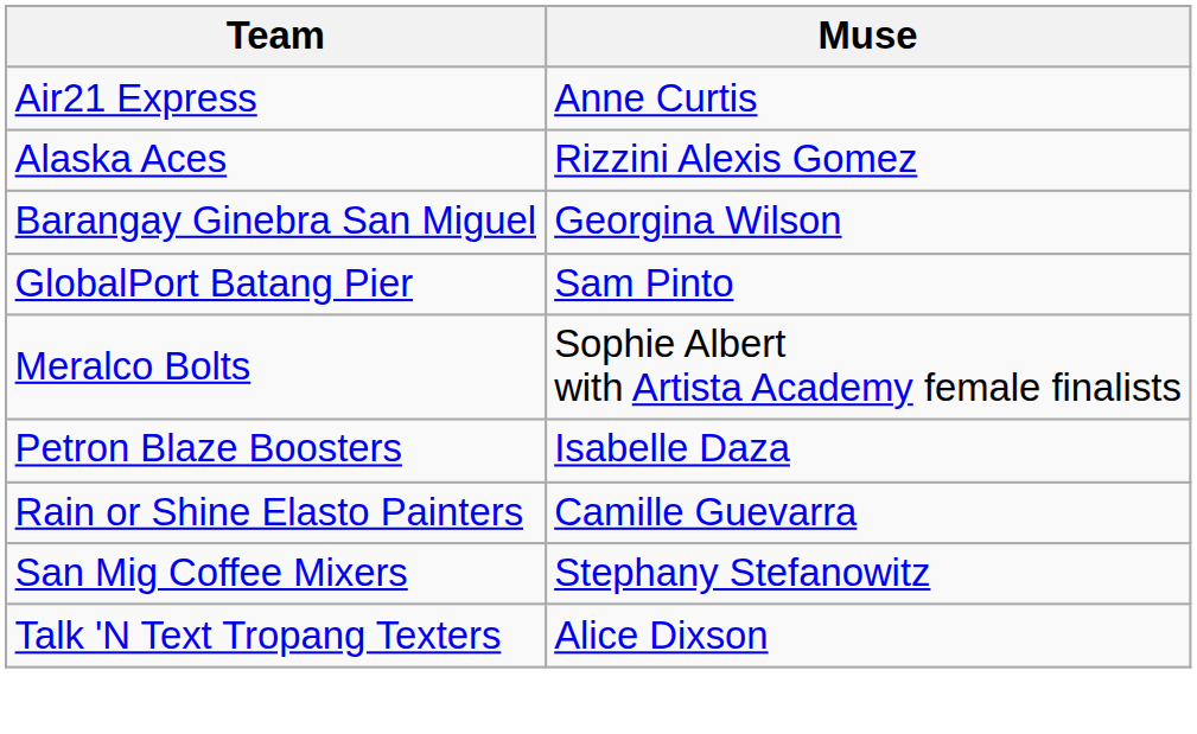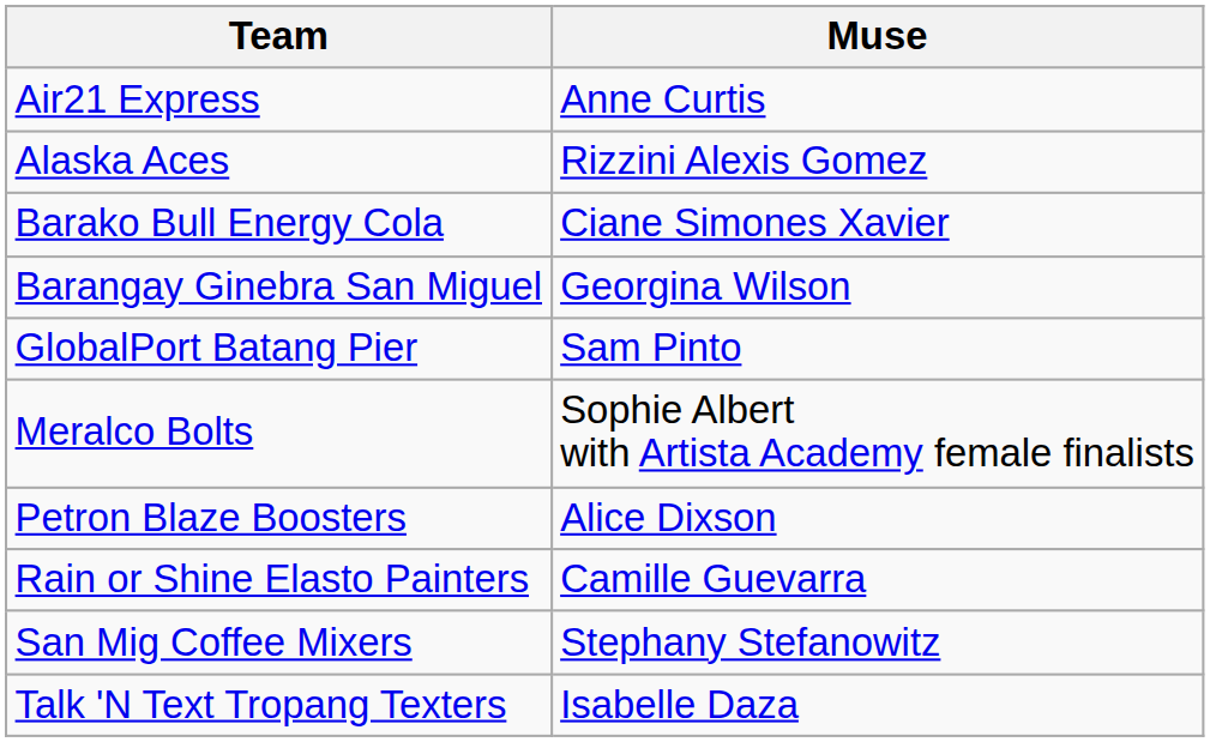 <table class="wikitable sortable sortable">
 <tr>
 <th style= width="50%">Team</th>
 <th style= width="60%">Muse</th>
 </tr>
 <tr>
 <td><a href='#'>Air21 Express</a></td>
 <td><a href='#'>Anne Curtis</a></td>
 </tr>
 <tr>
 <td><a href='#'>Alaska Aces</a></td>
 <td><a href='#'>Rizzini Alexis Gomez</a></td>
+</tr>
+<tr>
+<td><a href='#'>Barako Bull Energy Cola</a></td>
+<td><a href='#'>Ciane Simones Xavier</a></td>
 </tr>
 <tr>
 <td><a href='#'>Barangay Ginebra San Miguel</a></td>
 <td><a href='#'>Georgina Wilson</a></td>
 </tr>
 <tr>
 <td><a href='#'>GlobalPort Batang Pier</a></td>
 <td><a href='#'>Sam Pinto</a></td>
 </tr>
 <tr>
 <td><a href='#'>Meralco Bolts</a></td>
 <td>Sophie Albert<br>with <a href='#'>Artista Academy</a> female finalists</td>
 </tr>
 <tr>
 <td><a href='#'>Petron Blaze Boosters</a></td>
-<td><a href='#'>Isabelle Daza</a></td>
+<td><a href='#'>Alice Dixson</a></td>
 </tr>
 <tr>
 <td><a href='#'>Rain or Shine Elasto Painters</a></td>
 <td><a href='#'>Camille Guevarra</a></td>
 </tr>
 <tr>
 <td><a href='#'>San Mig Coffee Mixers</a></td>
 <td><a href='#'>Stephany Stefanowitz</a></td>
 </tr>
 <tr>
 <td><a href='#'>Talk 'N Text Tropang Texters</a></td>
-<td><a href='#'>Alice Dixson</a></td>
+<td><a href='#'>Isabelle Daza</a></td>
 </tr>
 </table>
